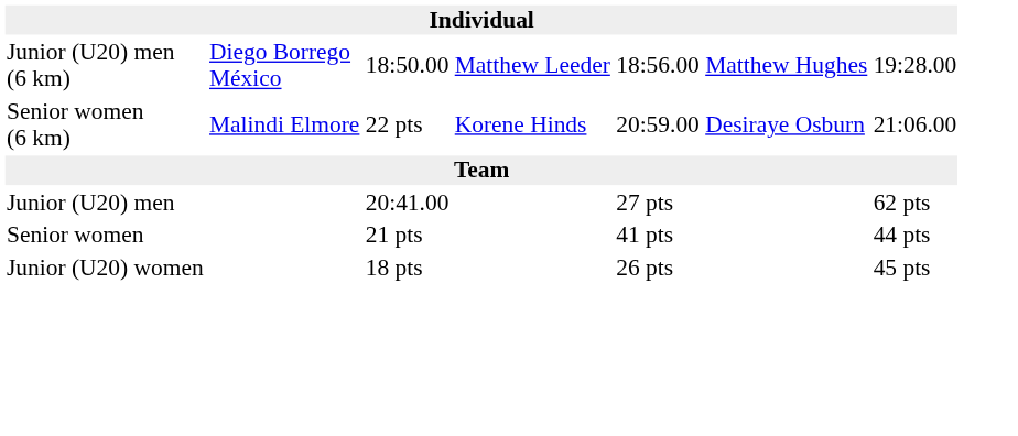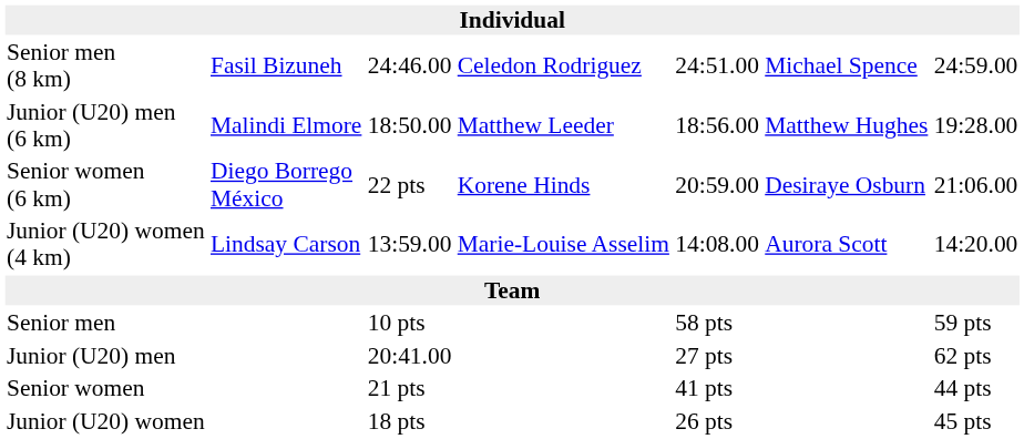 <table>
 <tr>
 <td colspan=7 bgcolor=#eeeeee style=text-align:center;><strong>Individual</strong></td>
 </tr>
 <tr>
+<td>Senior men<br>(8 km)</td>
+<td><a href='#'>Fasil Bizuneh</a><br></td>
+<td>24:46.00</td>
+<td><a href='#'>Celedon Rodriguez</a><br></td>
+<td>24:51.00</td>
+<td><a href='#'>Michael Spence</a><br></td>
+<td>24:59.00</td>
+</tr>
+<tr>
 <td>Junior (U20) men<br>(6 km)</td>
-<td><a href='#'>Diego Borrego</a><br> <a href='#'>México</a></td>
+<td><a href='#'>Malindi Elmore</a><br></td>
 <td>18:50.00</td>
 <td><a href='#'>Matthew Leeder</a><br></td>
 <td>18:56.00</td>
 <td><a href='#'>Matthew Hughes</a><br></td>
 <td>19:28.00</td>
 </tr>
 <tr>
 <td>Senior women<br>(6 km)</td>
-<td><a href='#'>Malindi Elmore</a><br></td>
+<td><a href='#'>Diego Borrego</a><br> <a href='#'>México</a></td>
 <td>22 pts</td>
 <td><a href='#'>Korene Hinds</a><br></td>
 <td>20:59.00</td>
 <td><a href='#'>Desiraye Osburn</a><br></td>
 <td>21:06.00</td>
 </tr>
 <tr>
+<td>Junior (U20) women<br>(4 km)</td>
+<td><a href='#'>Lindsay Carson</a><br></td>
+<td>13:59.00</td>
+<td><a href='#'>Marie-Louise Asselim</a><br></td>
+<td>14:08.00</td>
+<td><a href='#'>Aurora Scott</a><br></td>
+<td>14:20.00</td>
+</tr>
+<tr>
 <td colspan=7 bgcolor=#eeeeee style=text-align:center;><strong>Team</strong></td>
+</tr>
+<tr>
+<td>Senior men</td>
+<td></td>
+<td>10 pts</td>
+<td></td>
+<td>58 pts</td>
+<td></td>
+<td>59 pts</td>
 </tr>
 <tr>
 <td>Junior (U20) men</td>
 <td></td>
 <td>20:41.00</td>
 <td></td>
 <td>27 pts</td>
 <td></td>
 <td>62 pts</td>
 </tr>
 <tr>
 <td>Senior women</td>
 <td></td>
 <td>21 pts</td>
 <td></td>
 <td>41 pts</td>
 <td></td>
 <td>44 pts</td>
 </tr>
 <tr>
 <td>Junior (U20) women</td>
 <td></td>
 <td>18 pts</td>
 <td></td>
 <td>26 pts</td>
 <td></td>
 <td>45 pts</td>
 </tr>
 </table>
